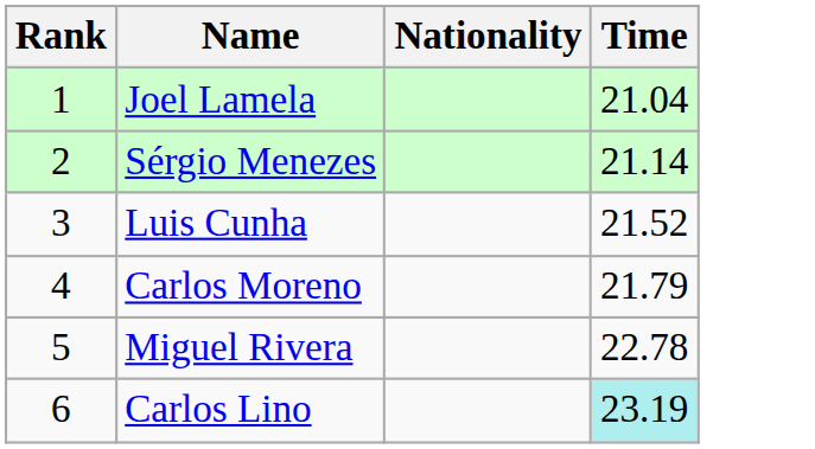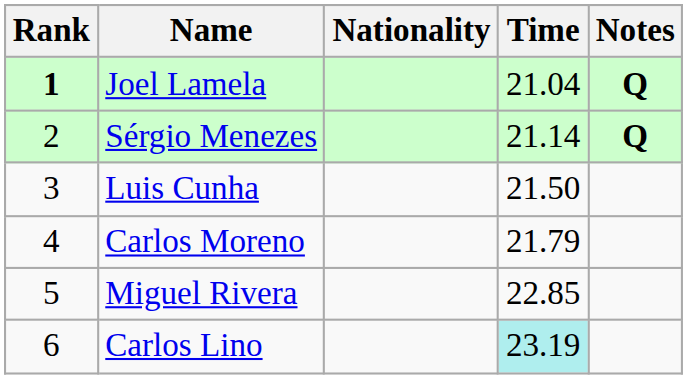 <table class="wikitable sortable" style="text-align:center">
 <tr>
 <th>Rank</th>
 <th>Name</th>
 <th>Nationality</th>
 <th>Time</th>
+<th>Notes</th>
 </tr>
 <tr bgcolor=ccffcc>
-<td align=center>1</td>
+<td align=center><strong>1</strong></td>
 <td align=left><a href='#'>Joel Lamela</a></td>
 <td align=left></td>
 <td>21.04</td>
+<td><strong>Q</strong></td>
 </tr>
 <tr bgcolor=ccffcc>
 <td align=center>2</td>
 <td align=left><a href='#'>Sérgio Menezes</a></td>
 <td align=left></td>
 <td>21.14</td>
+<td><strong>Q</strong></td>
 </tr>
 <tr>
 <td align=center>3</td>
 <td align=left><a href='#'>Luis Cunha</a></td>
 <td align=left></td>
-<td>21.52</td>
+<td>21.50</td>
+<td></td>
 </tr>
 <tr>
 <td align=center>4</td>
 <td align=left><a href='#'>Carlos Moreno</a></td>
 <td align=left></td>
 <td>21.79</td>
+<td></td>
 </tr>
 <tr>
 <td align=center>5</td>
 <td align=left><a href='#'>Miguel Rivera</a></td>
 <td align=left></td>
-<td>22.78</td>
+<td>22.85</td>
+<td></td>
 </tr>
 <tr>
 <td align=center>6</td>
 <td align=left><a href='#'>Carlos Lino</a></td>
 <td align=left></td>
 <td style="background: paleturquoise;">23.19</td>
+<td></td>
 </tr>
 </table>
